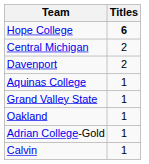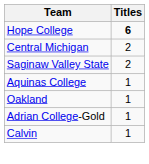 <table class="wikitable sortable">
 <tr>
 <th>Team</th>
 <th>Titles</th>
 </tr>
 <tr>
 <td><a href='#'>Hope College</a></td>
 <td align=center><strong>6</strong></td>
 </tr>
 <tr>
 <td><a href='#'>Central Michigan</a></td>
 <td align=center>2</td>
 </tr>
 <tr>
-<td><a href='#'>Davenport</a></td>
-<td align=Center>2</td>
+<td><a href='#'>Saginaw Valley State</a></td>
+<td align=center>2</td>
 </tr>
 <tr>
 <td><a href='#'>Aquinas College</a></td>
-<td align=center>1</td>
-</tr>
-<tr>
-<td><a href='#'>Grand Valley State</a></td>
 <td align=center>1</td>
 </tr>
 <tr>
 <td><a href='#'>Oakland</a></td>
 <td align=center>1</td>
 </tr>
 <tr>
 <td><a href='#'>Adrian College</a>-Gold</td>
 <td align=Center>1</td>
 </tr>
 <tr>
 <td><a href='#'>Calvin</a></td>
 <td align=center>1</td>
 </tr>
 </table>
